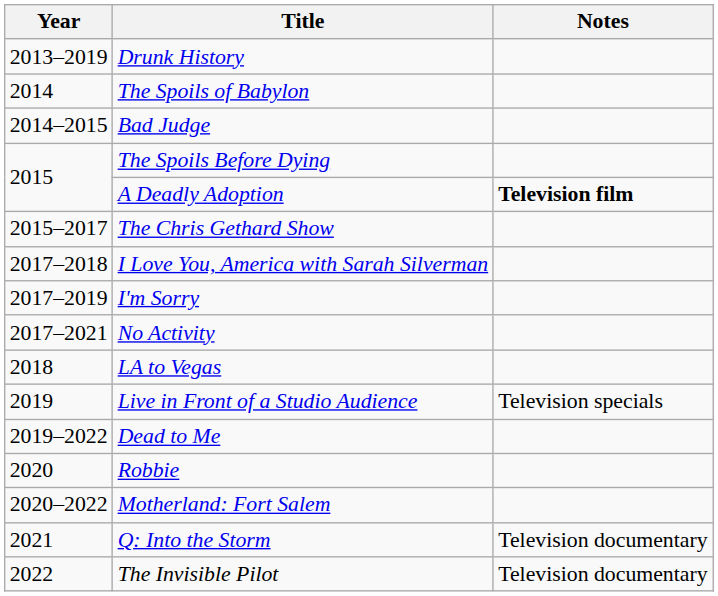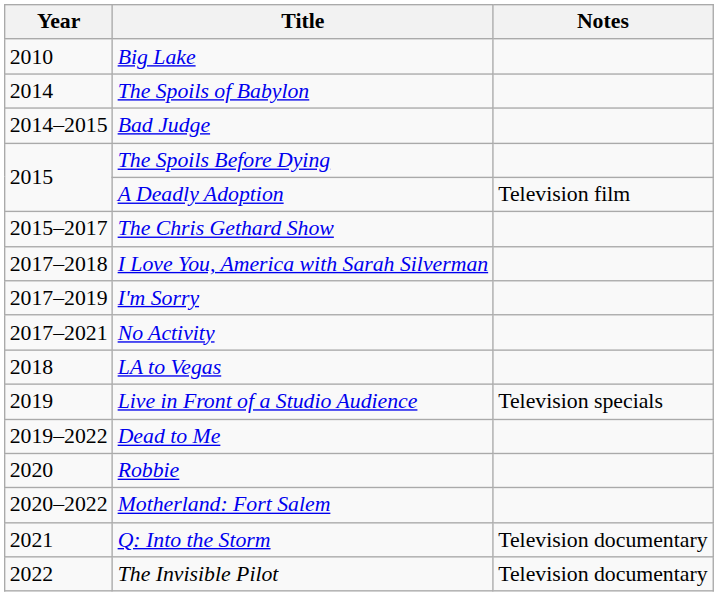 <table class="wikitable">
 <tr>
 <th>Year</th>
 <th>Title</th>
 <th>Notes</th>
 </tr>
 <tr>
-<td>2013–2019</td>
-<td><em><a href='#'>Drunk History</a></em></td>
+<td>2010</td>
+<td><em><a href='#'>Big Lake</a></em></td>
 <td></td>
 </tr>
 <tr>
 <td>2014</td>
 <td><em><a href='#'>The Spoils of Babylon</a></em></td>
 <td></td>
 </tr>
 <tr>
 <td>2014–2015</td>
 <td><em><a href='#'>Bad Judge</a></em></td>
 <td></td>
 </tr>
 <tr>
 <td rowspan="2">2015</td>
 <td><em><a href='#'>The Spoils Before Dying</a></em></td>
 <td></td>
 </tr>
 <tr>
 <td><em><a href='#'>A Deadly Adoption</a></em></td>
-<td><strong>Television film</strong></td>
+<td>Television film</td>
 </tr>
 <tr>
 <td>2015–2017</td>
 <td><em><a href='#'>The Chris Gethard Show</a></em></td>
 <td></td>
 </tr>
 <tr>
 <td>2017–2018</td>
 <td><em><a href='#'>I Love You, America with Sarah Silverman</a></em></td>
 <td></td>
 </tr>
 <tr>
 <td>2017–2019</td>
 <td><em><a href='#'>I'm Sorry</a></em></td>
 <td></td>
 </tr>
 <tr>
 <td>2017–2021</td>
 <td><em><a href='#'>No Activity</a></em></td>
 <td></td>
 </tr>
 <tr>
 <td>2018</td>
 <td><em><a href='#'>LA to Vegas</a></em></td>
 <td></td>
 </tr>
 <tr>
 <td>2019</td>
 <td><em><a href='#'>Live in Front of a Studio Audience</a></em></td>
 <td>Television specials</td>
 </tr>
 <tr>
 <td>2019–2022</td>
 <td><em><a href='#'>Dead to Me</a></em></td>
 <td></td>
 </tr>
 <tr>
 <td>2020</td>
 <td><em><a href='#'>Robbie</a></em></td>
 <td></td>
 </tr>
 <tr>
 <td>2020–2022</td>
 <td><em><a href='#'>Motherland: Fort Salem</a></em></td>
 <td></td>
 </tr>
 <tr>
 <td>2021</td>
 <td><em><a href='#'>Q: Into the Storm</a></em></td>
 <td>Television documentary</td>
 </tr>
 <tr>
 <td>2022</td>
 <td><em>The Invisible Pilot</em></td>
 <td>Television documentary</td>
 </tr>
 </table>
